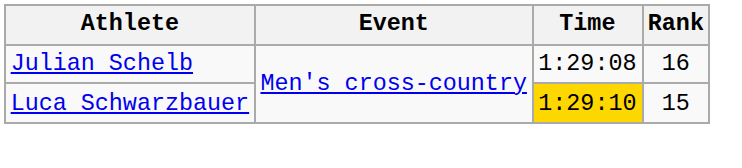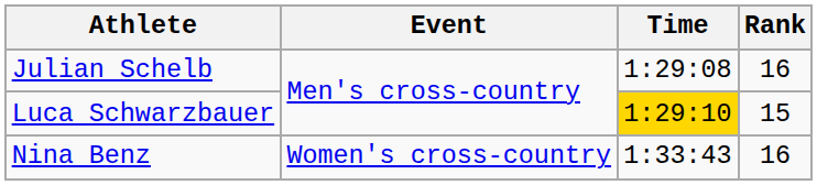 <table class=wikitable style="font-size:90%; text-align:center">
 <tr>
 <th>Athlete</th>
 <th>Event</th>
 <th>Time</th>
 <th>Rank</th>
 </tr>
 <tr>
 <td align=left><a href='#'>Julian Schelb</a></td>
 <td align=left rowspan="2"><a href='#'>Men's cross-country</a></td>
 <td>1:29:08</td>
 <td>16</td>
 </tr>
 <tr>
 <td align=left><a href='#'>Luca Schwarzbauer</a></td>
 <td style="background: gold;">1:29:10</td>
 <td>15</td>
 </tr>
+<tr>
+<td align=left><a href='#'>Nina Benz</a></td>
+<td align=left><a href='#'>Women's cross-country</a></td>
+<td>1:33:43</td>
+<td>16</td>
+</tr>
 </table>
